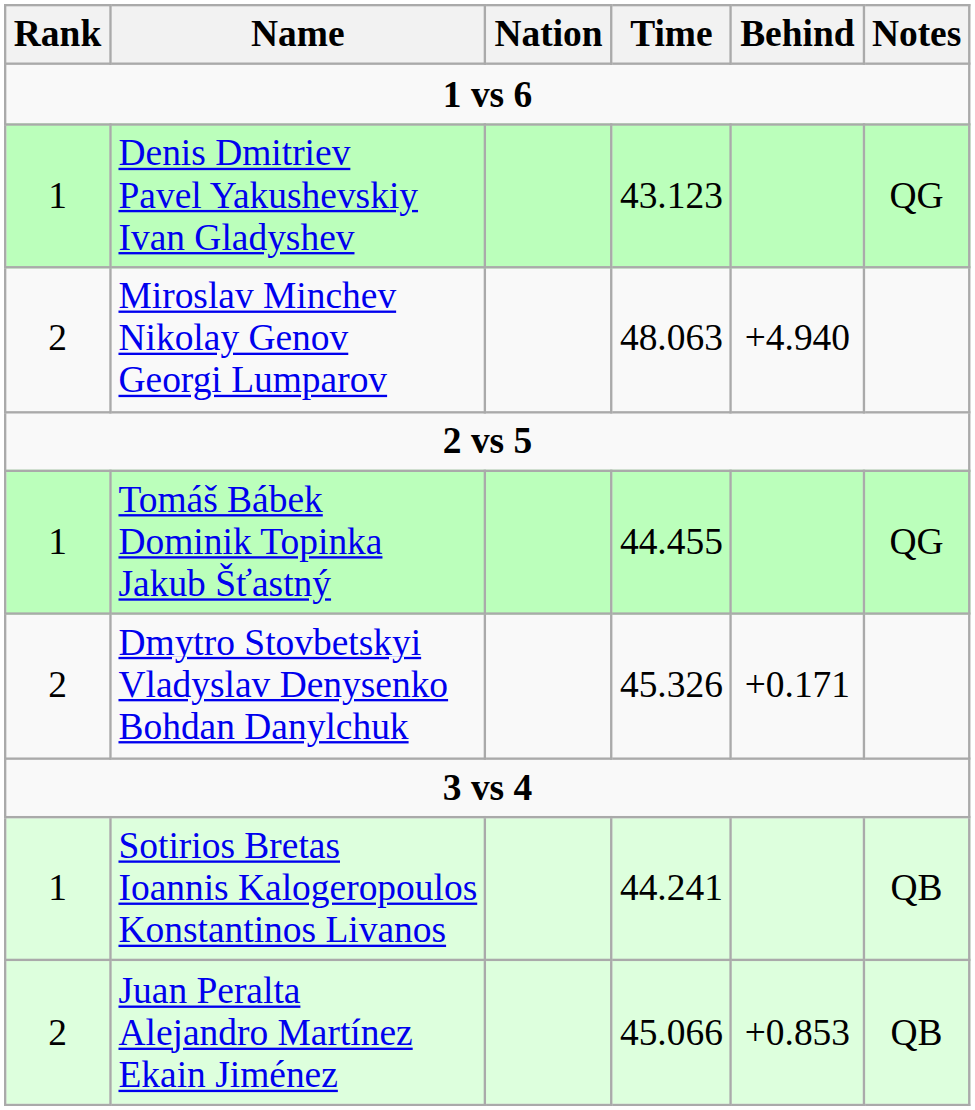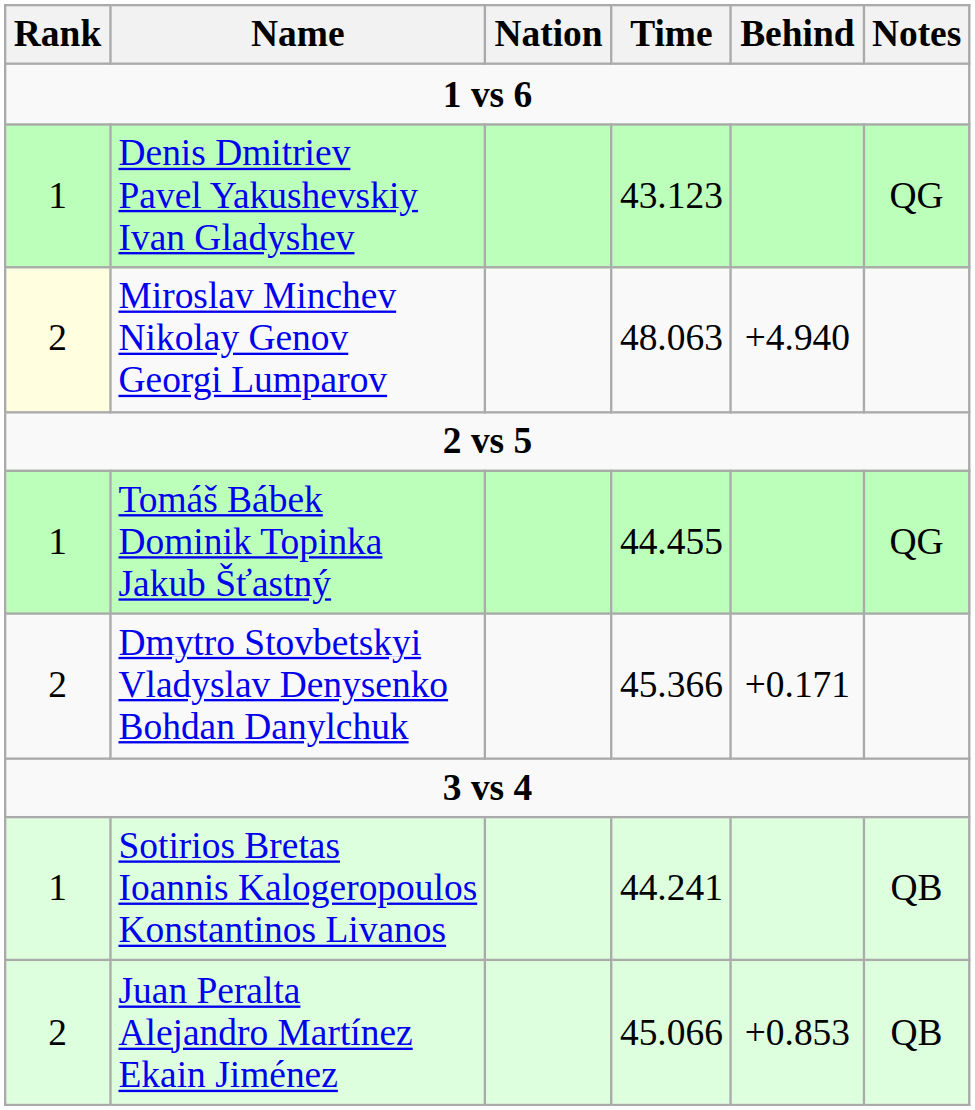 <table class="wikitable" style="text-align:center">
 <tr>
 <th>Rank</th>
 <th>Name</th>
 <th>Nation</th>
 <th>Time</th>
 <th>Behind</th>
 <th>Notes</th>
 </tr>
 <tr>
 <td colspan="6"><strong>1 vs 6</strong></td>
 </tr>
 <tr bgcolor=bbffbb>
 <td>1</td>
 <td align=left><a href='#'>Denis Dmitriev</a><br><a href='#'>Pavel Yakushevskiy</a><br><a href='#'>Ivan Gladyshev</a></td>
 <td align=left></td>
 <td>43.123</td>
 <td></td>
 <td>QG</td>
 </tr>
 <tr>
-<td>2</td>
+<td style="background: lightyellow;">2</td>
 <td align=left><a href='#'>Miroslav Minchev</a><br><a href='#'>Nikolay Genov</a><br><a href='#'>Georgi Lumparov</a></td>
 <td align=left></td>
 <td>48.063</td>
 <td>+4.940</td>
 <td></td>
 </tr>
 <tr>
 <td colspan="6"><strong>2 vs 5</strong></td>
 </tr>
 <tr bgcolor=bbffbb>
 <td>1</td>
 <td align=left><a href='#'>Tomáš Bábek</a><br><a href='#'>Dominik Topinka</a><br><a href='#'>Jakub Šťastný</a></td>
 <td align=left></td>
 <td>44.455</td>
 <td></td>
 <td>QG</td>
 </tr>
 <tr>
 <td>2</td>
 <td align=left><a href='#'>Dmytro Stovbetskyi</a><br><a href='#'>Vladyslav Denysenko</a><br><a href='#'>Bohdan Danylchuk</a></td>
 <td align=left></td>
-<td>45.326</td>
+<td>45.366</td>
 <td>+0.171</td>
 <td></td>
 </tr>
 <tr>
 <td colspan="6"><strong>3 vs 4</strong></td>
 </tr>
 <tr bgcolor=ddffdd>
 <td>1</td>
 <td align=left><a href='#'>Sotirios Bretas</a><br><a href='#'>Ioannis Kalogeropoulos</a><br><a href='#'>Konstantinos Livanos</a></td>
 <td align=left></td>
 <td>44.241</td>
 <td></td>
 <td>QB</td>
 </tr>
 <tr bgcolor=ddffdd>
 <td>2</td>
 <td align=left><a href='#'>Juan Peralta</a><br><a href='#'>Alejandro Martínez</a><br><a href='#'>Ekain Jiménez</a></td>
 <td align=left></td>
 <td>45.066</td>
 <td>+0.853</td>
 <td>QB</td>
 </tr>
 </table>
